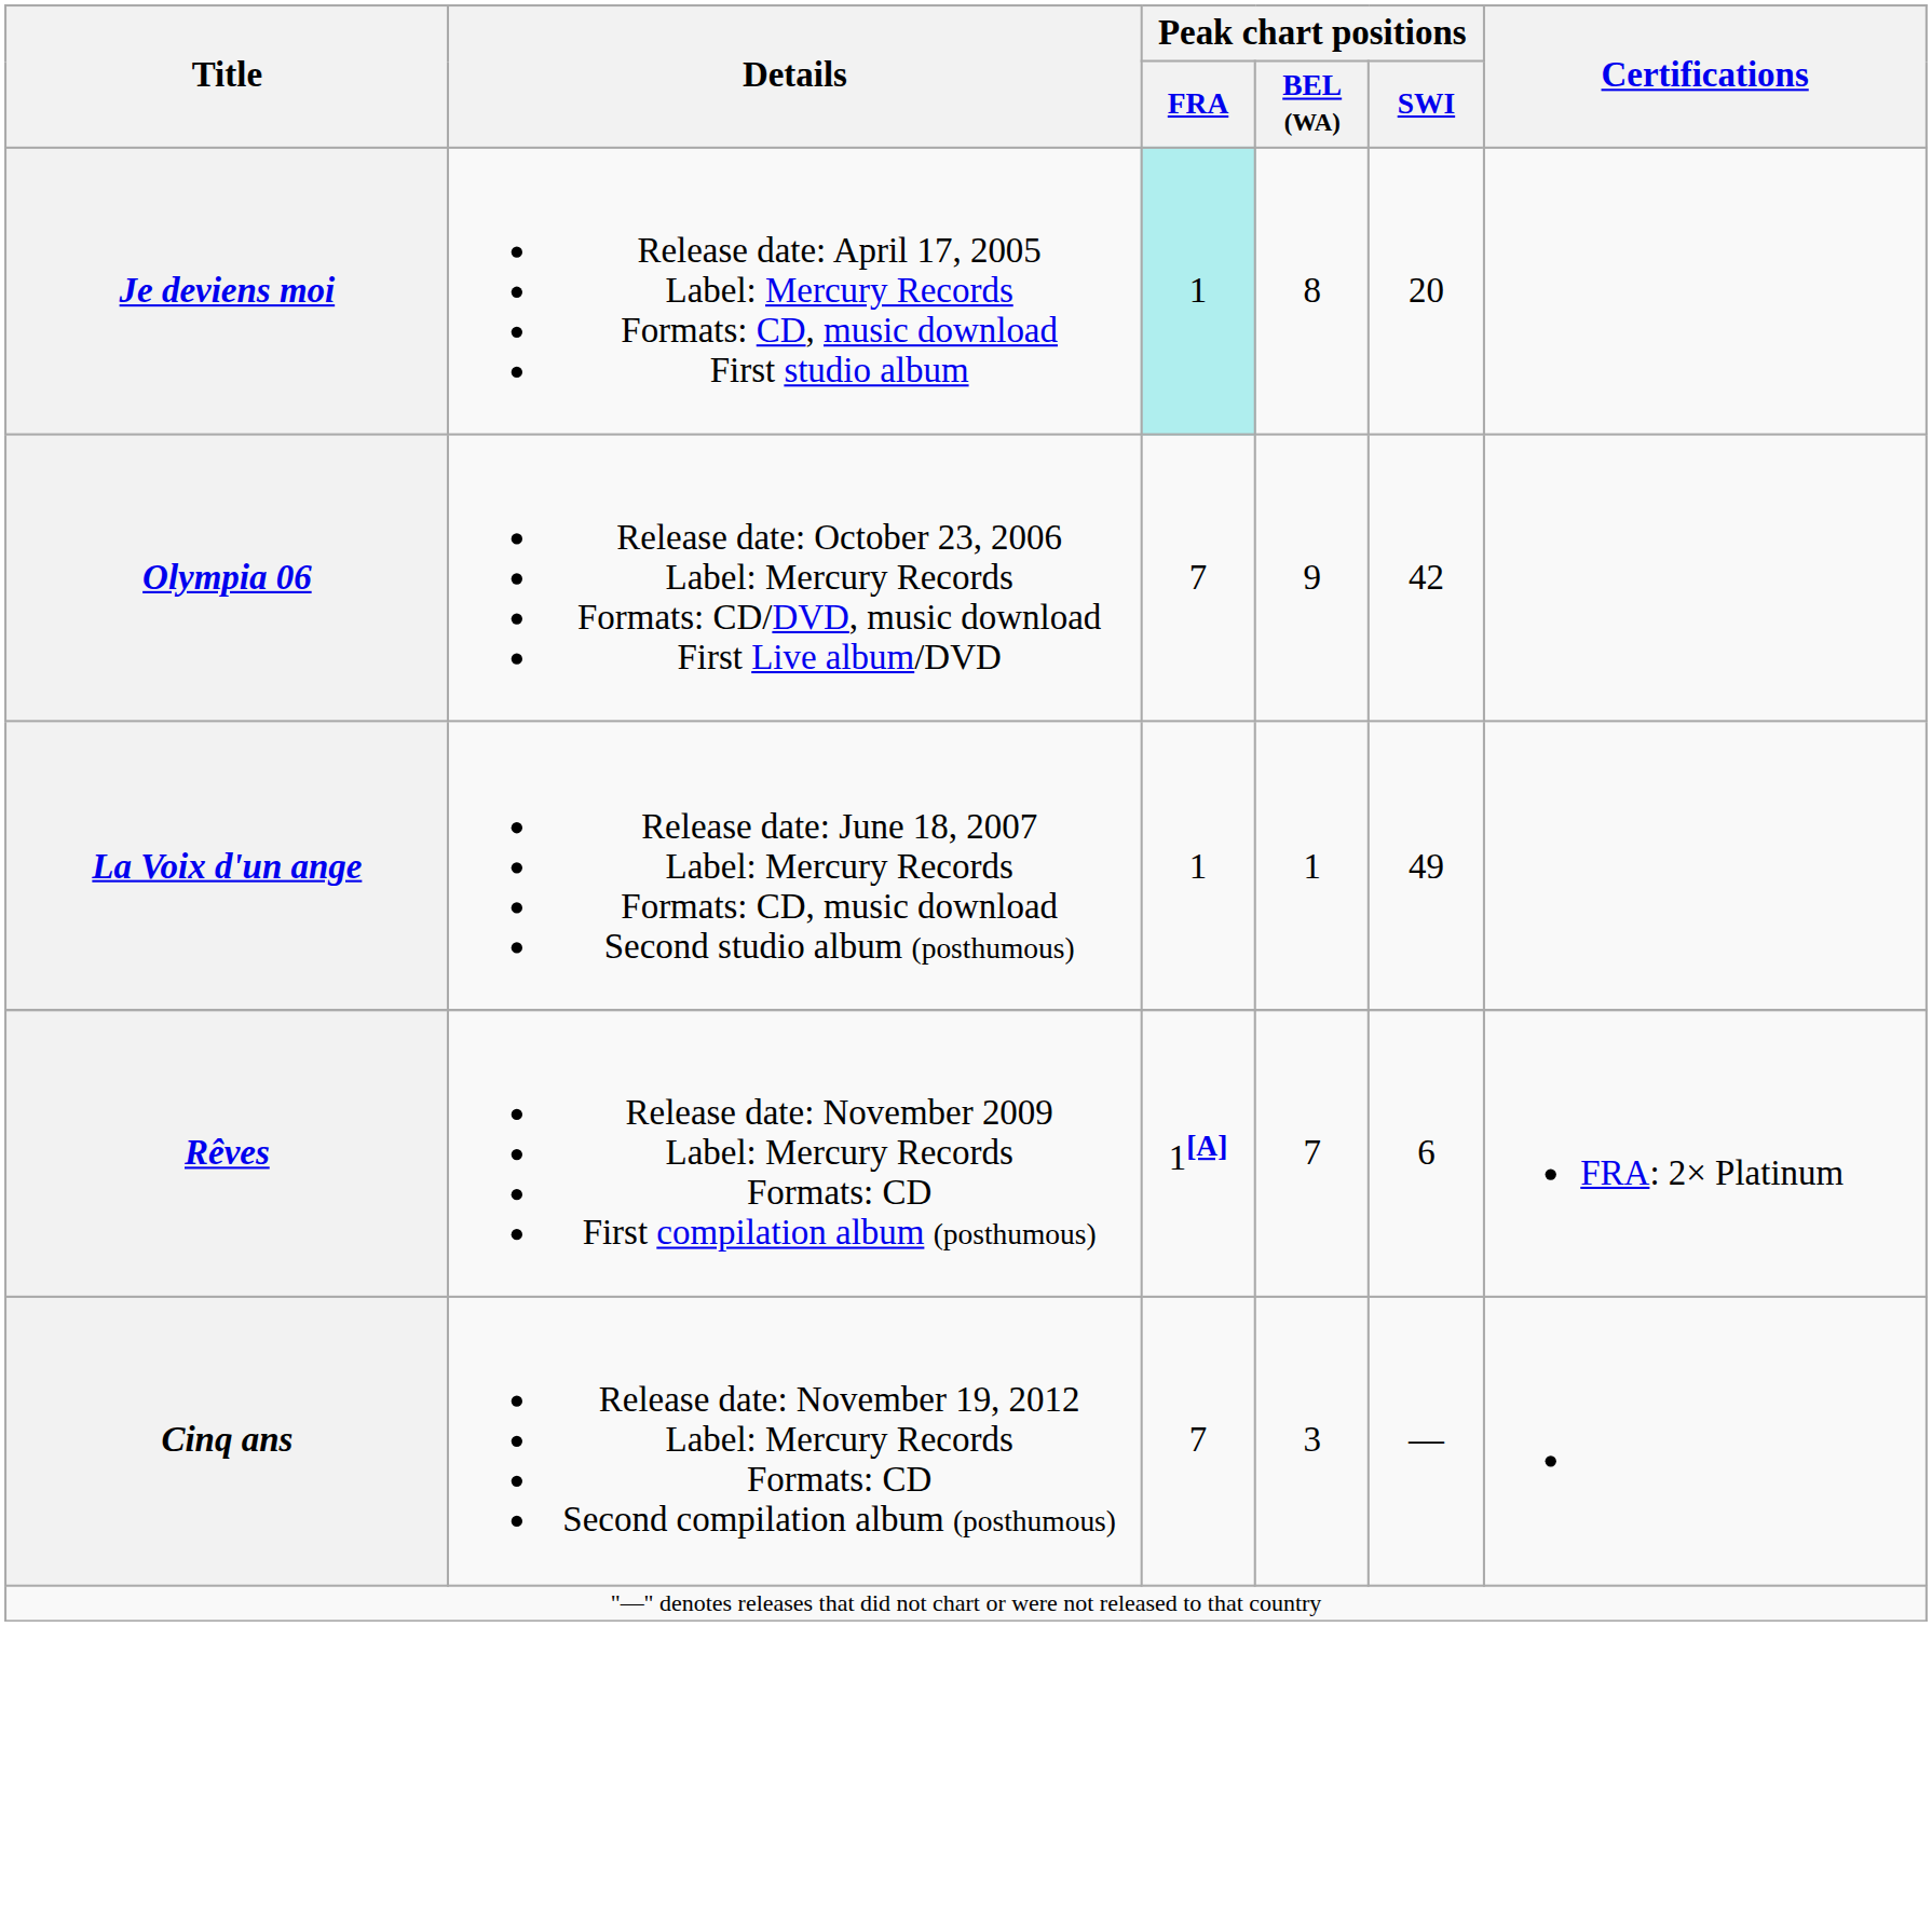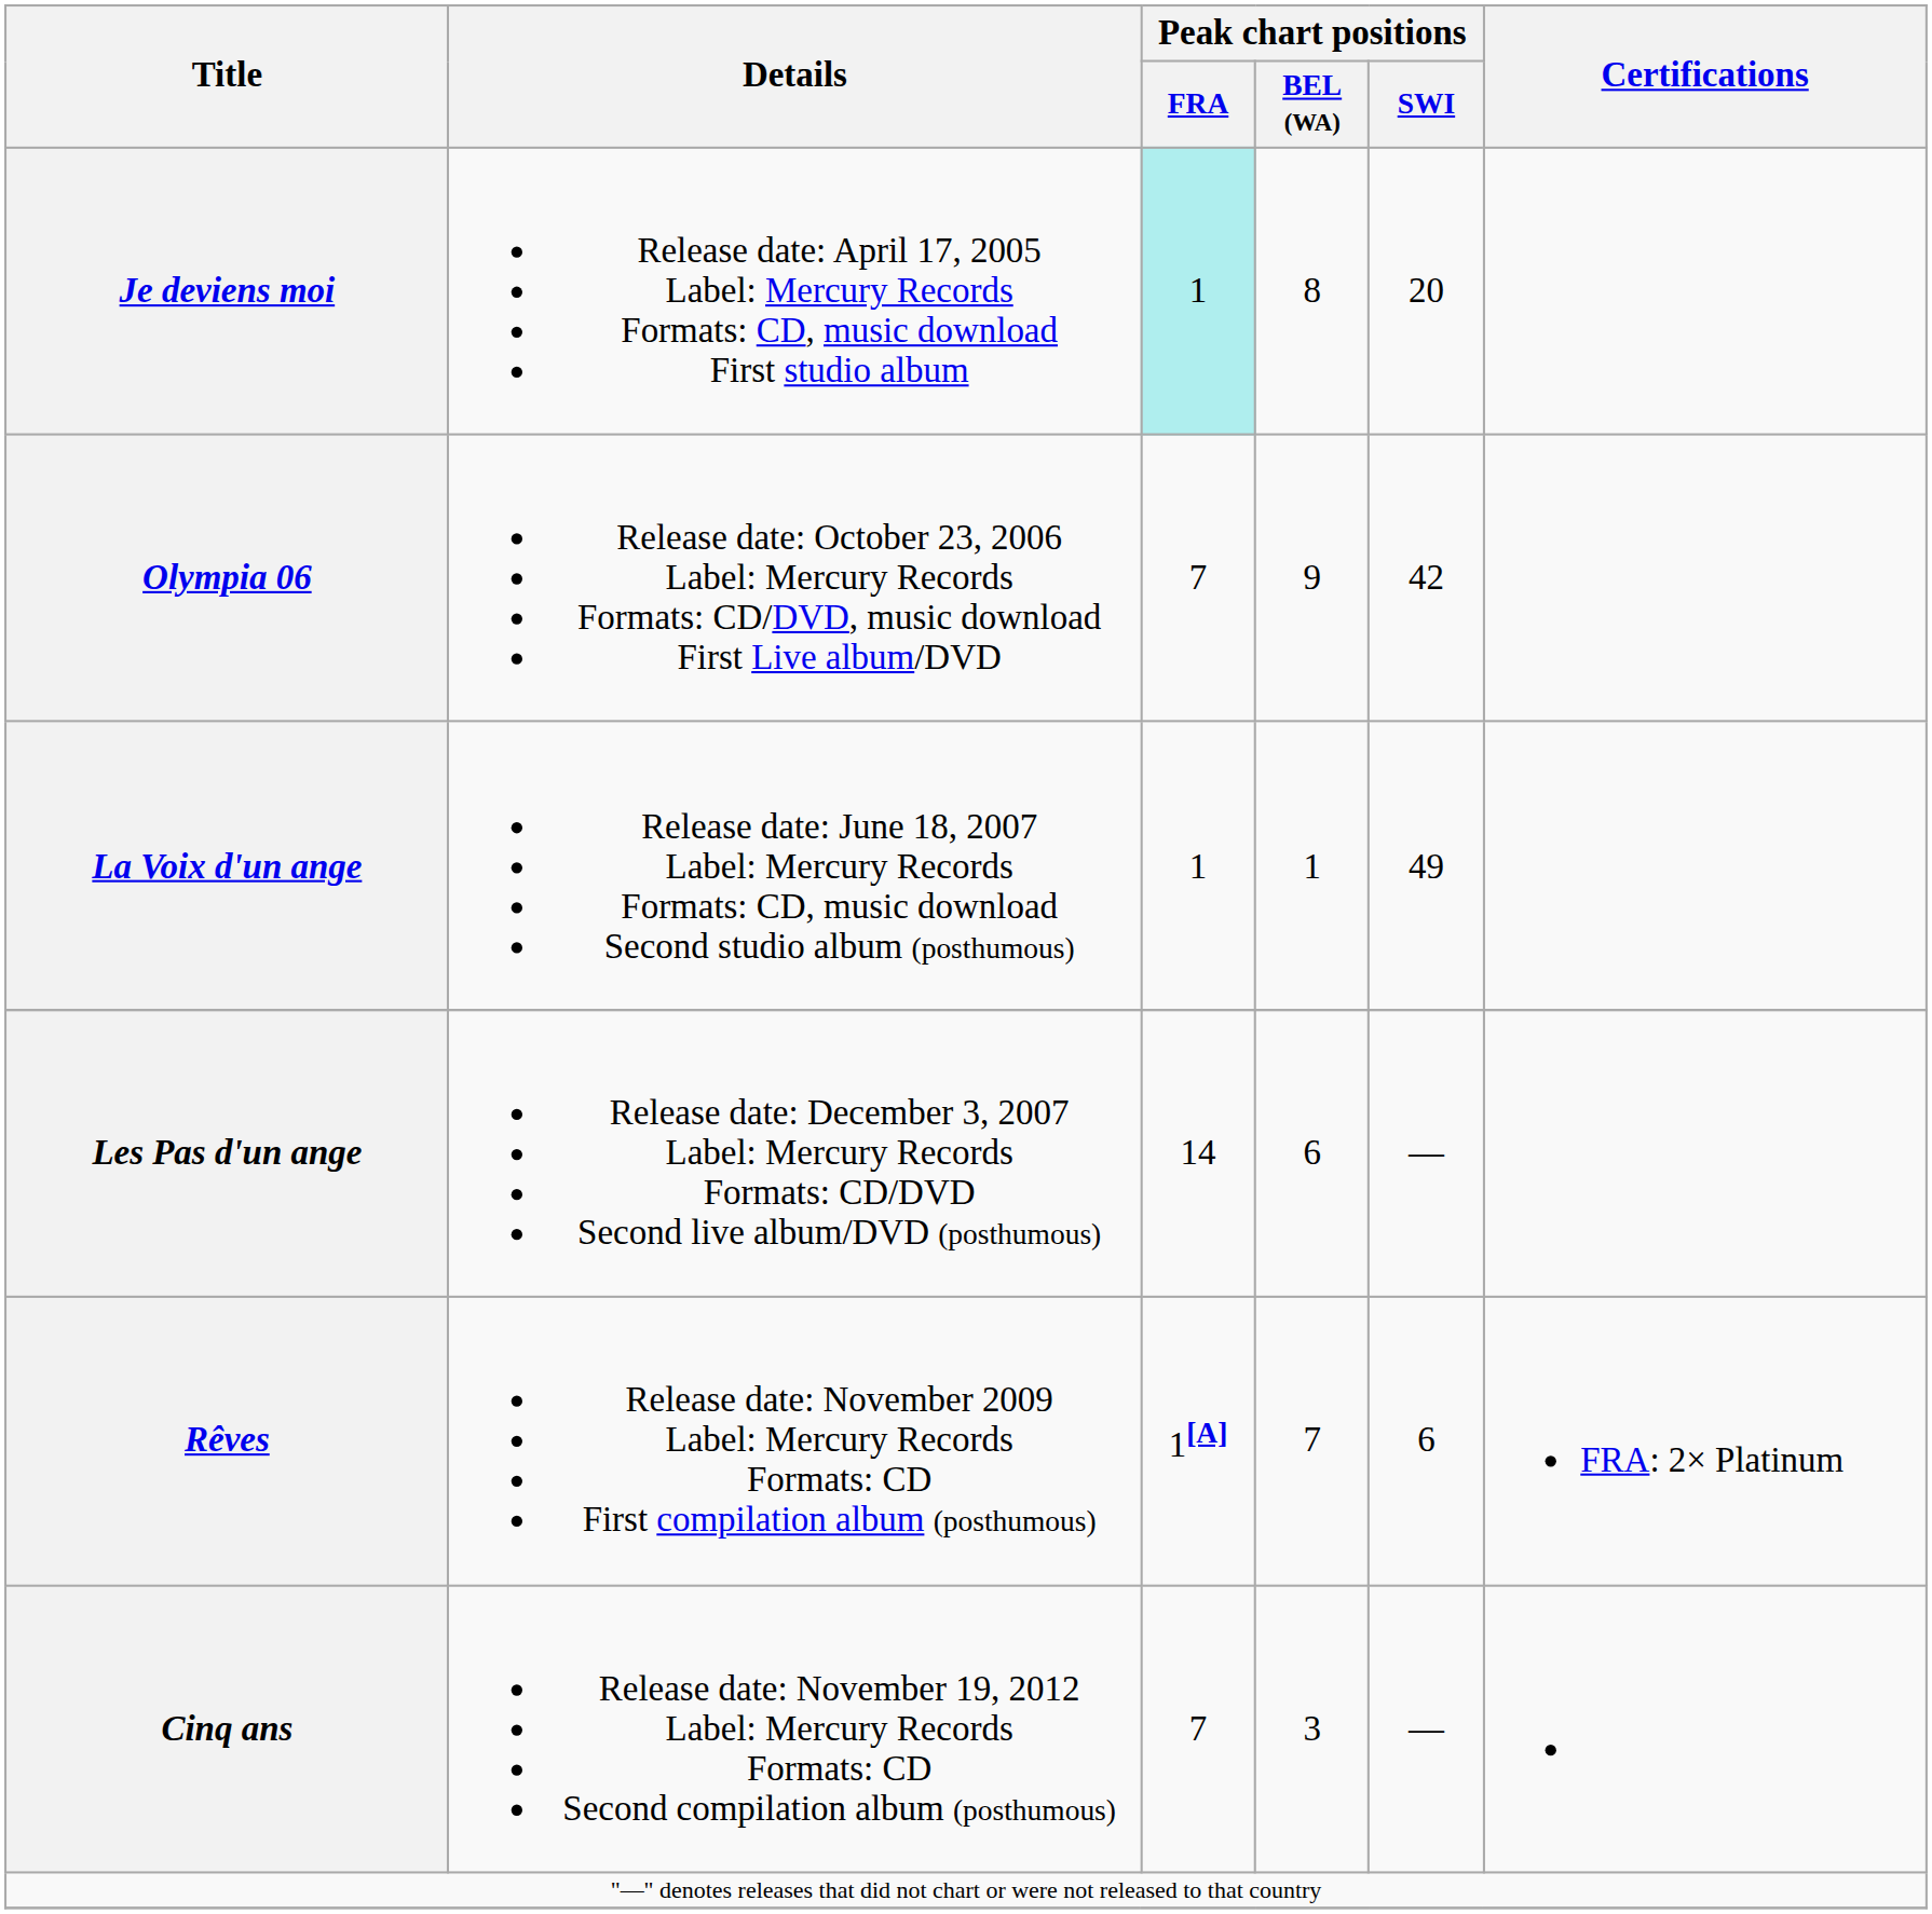 <table class="wikitable plainrowheaders" style="text-align:center;">
 <tr>
 <th rowspan="2" style="width:12em;">Title</th>
 <th rowspan="2" style="width:19em;">Details</th>
 <th colspan="3">Peak chart positions</th>
 <th rowspan="2" style="width:12em;"><a href='#'>Certifications</a></th>
 </tr>
 <tr style="font-size:smaller;">
 <th width="45"><a href='#'>FRA</a><br></th>
 <th width="45"><a href='#'>BEL</a><br><small>(WA)</small><br></th>
 <th width="45"><a href='#'>SWI</a><br></th>
 </tr>
 <tr>
 <th scope="row"><em><a href='#'>Je deviens moi</a></em></th>
 <td><br><ul><li>Release date: April 17, 2005</li><li>Label: <a href='#'>Mercury Records</a></li><li>Formats: <a href='#'>CD</a>, <a href='#'>music download</a></li><li>First <a href='#'>studio album</a></li></ul></td>
 <td style="background: paleturquoise;">1</td>
 <td>8</td>
 <td>20</td>
 <td align="left"></td>
 </tr>
 <tr>
 <th scope="row"><em><a href='#'>Olympia 06</a></em></th>
 <td><br><ul><li>Release date: October 23, 2006</li><li>Label: Mercury Records</li><li>Formats: CD/<a href='#'>DVD</a>, music download</li><li>First <a href='#'>Live album</a>/DVD</li></ul></td>
 <td>7</td>
 <td>9</td>
 <td>42</td>
 <td align="left"></td>
 </tr>
 <tr>
 <th scope="row"><em><a href='#'>La Voix d'un ange</a></em></th>
 <td><br><ul><li>Release date: June 18, 2007</li><li>Label: Mercury Records</li><li>Formats: CD, music download</li><li>Second studio album <small>(posthumous)</small></li></ul></td>
 <td>1</td>
 <td>1</td>
 <td>49</td>
 <td align="left"></td>
 </tr>
 <tr>
 </tr>
 <tr>
+<th scope="row"><em>Les Pas d'un ange</em></th>
+<td><br><ul><li>Release date: December 3, 2007</li><li>Label: Mercury Records</li><li>Formats: CD/DVD</li><li>Second live album/DVD <small>(posthumous)</small></li></ul></td>
+<td>14</td>
+<td>6</td>
+<td>—</td>
+<td align="left"></td>
+</tr>
+<tr>
 <th scope="row"><em><a href='#'>Rêves</a></em></th>
 <td><br><ul><li>Release date: November 2009</li><li>Label: Mercury Records</li><li>Formats: CD</li><li>First <a href='#'>compilation album</a> <small>(posthumous)</small></li></ul></td>
 <td>1<sup><span></span><a href='#'><strong>[A]</strong></a></sup></td>
 <td>7</td>
 <td>6</td>
 <td align="left"><br><ul><li><a href='#'>FRA</a>: 2× Platinum</li></ul></td>
 </tr>
 <tr>
 <th scope="row"><em>Cinq ans</em></th>
 <td><br><ul><li>Release date: November 19, 2012</li><li>Label: Mercury Records</li><li>Formats: CD</li><li>Second compilation album <small>(posthumous)</small></li></ul></td>
 <td>7</td>
 <td>3</td>
 <td>—</td>
 <td align="left"><br><ul><li></li></ul></td>
 </tr>
 <tr>
 <td align="center" colspan="6" style="font-size:8pt">"—" denotes releases that did not chart or were not released to that country</td>
 </tr>
 <tr>
 </tr>
 </table>
